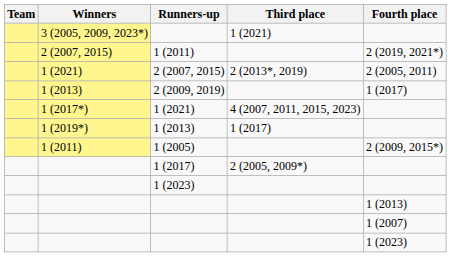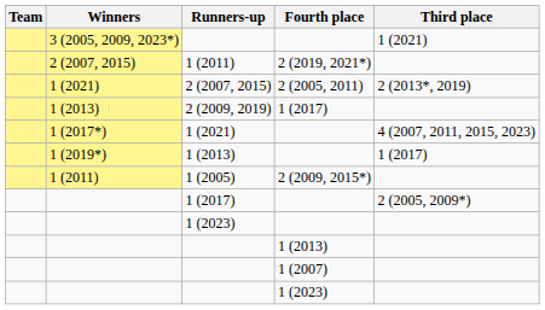 <table class="wikitable sortable">
 <tr>
 <th>Team</th>
 <th>Winners</th>
 <th>Runners-up</th>
+<th>Fourth place</th>
 <th>Third place</th>
-<th>Fourth place</th>
 </tr>
 <tr>
 <td style=background:#FFF68F></td>
 <td style=background:#FFF68F>3 (2005, 2009, 2023*)</td>
 <td></td>
+<td></td>
 <td>1 (2021)</td>
-<td></td>
 </tr>
 <tr>
 <td style=background:#FFF68F></td>
 <td style=background:#FFF68F>2 (2007, 2015)</td>
 <td>1 (2011)</td>
+<td>2 (2019, 2021*)</td>
 <td></td>
-<td>2 (2019, 2021*)</td>
 </tr>
 <tr>
 <td style=background:#FFF68F></td>
 <td style=background:#FFF68F>1 (2021)</td>
 <td>2 (2007, 2015)</td>
+<td>2 (2005, 2011)</td>
 <td>2 (2013*, 2019)</td>
-<td>2 (2005, 2011)</td>
 </tr>
 <tr>
 <td style=background:#FFF68F></td>
 <td style=background:#FFF68F>1 (2013)</td>
 <td>2 (2009, 2019)</td>
+<td>1 (2017)</td>
+<td></td>
+</tr>
+<tr>
+<td style=background:#FFF68F></td>
+<td style=background:#FFF68F>1 (2017*)</td>
+<td>1 (2021)</td>
+<td></td>
+<td>4 (2007, 2011, 2015, 2023)</td>
+</tr>
+<tr>
+<td style=background:#FFF68F></td>
+<td style=background:#FFF68F>1 (2019*)</td>
+<td>1 (2013)</td>
 <td></td>
 <td>1 (2017)</td>
 </tr>
 <tr>
 <td style=background:#FFF68F></td>
-<td style=background:#FFF68F>1 (2017*)</td>
-<td>1 (2021)</td>
-<td>4 (2007, 2011, 2015, 2023)</td>
-<td></td>
-</tr>
-<tr>
-<td style=background:#FFF68F></td>
-<td style=background:#FFF68F>1 (2019*)</td>
-<td>1 (2013)</td>
-<td>1 (2017)</td>
-<td></td>
-</tr>
-<tr>
-<td style=background:#FFF68F></td>
 <td style=background:#FFF68F>1 (2011)</td>
 <td>1 (2005)</td>
+<td>2 (2009, 2015*)</td>
 <td></td>
-<td>2 (2009, 2015*)</td>
 </tr>
 <tr>
 <td></td>
 <td></td>
 <td>1 (2017)</td>
+<td></td>
 <td>2 (2005, 2009*)</td>
-<td></td>
 </tr>
 <tr>
 <td></td>
 <td></td>
 <td>1 (2023)</td>
 <td></td>
 <td></td>
 </tr>
 <tr>
 <td></td>
 <td></td>
 <td></td>
+<td>1 (2013)</td>
 <td></td>
-<td>1 (2013)</td>
 </tr>
 <tr>
 <td></td>
 <td></td>
 <td></td>
+<td>1 (2007)</td>
 <td></td>
-<td>1 (2007)</td>
 </tr>
 <tr>
 <td></td>
 <td></td>
 <td></td>
+<td>1 (2023)</td>
 <td></td>
-<td>1 (2023)</td>
 </tr>
 </table>
